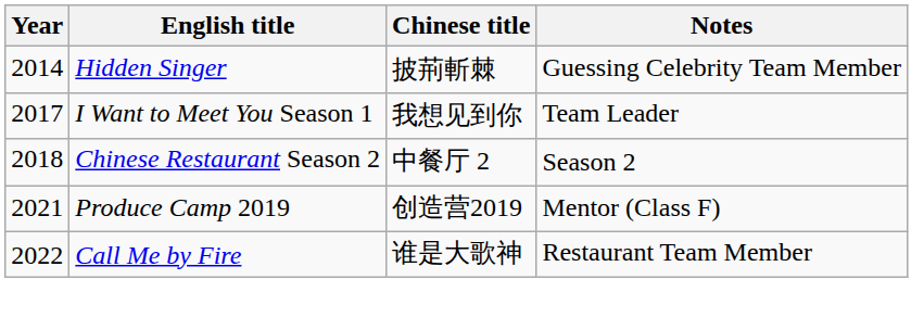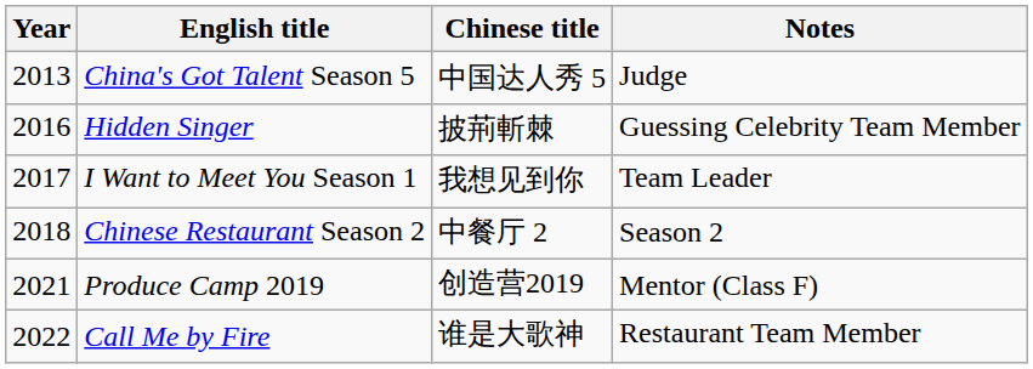 <table class="wikitable">
 <tr>
 <th>Year</th>
 <th>English title</th>
 <th>Chinese title</th>
 <th>Notes</th>
 </tr>
 <tr>
-<td align="left" valign="top">2014</td>
+<td align="left" valign="top">2013</td>
+<td align="left" valign="top"><em><a href='#'>China's Got Talent</a></em> Season 5</td>
+<td align="left" valign="top">中国达人秀 5</td>
+<td align="left" valign="top">Judge</td>
+</tr>
+<tr>
+<td align="left" valign="top">2016</td>
 <td align="left" valign="top"><em><a href='#'>Hidden Singer</a></em></td>
 <td>披荊斬棘</td>
 <td align="left" valign="top">Guessing Celebrity Team Member</td>
 </tr>
 <tr>
 <td align="left" valign="top">2017</td>
 <td align="left" valign="top"><em>I Want to Meet You</em> Season 1</td>
 <td align="left" valign="top">我想见到你</td>
 <td align="left" valign="top">Team Leader</td>
 </tr>
 <tr>
 <td align="left" valign="top">2018</td>
 <td align="left" valign="top"><em><a href='#'>Chinese Restaurant</a></em> Season 2</td>
 <td align="left" valign="top">中餐厅 2</td>
 <td>Season 2</td>
 </tr>
 <tr>
 <td>2021</td>
 <td><em>Produce Camp</em> 2019</td>
 <td>创造营2019</td>
 <td>Mentor (Class F)</td>
 </tr>
 <tr>
 <td>2022</td>
 <td><em><a href='#'>Call Me by Fire</a></em></td>
 <td align="left" valign="top">谁是大歌神</td>
 <td align="left" valign="top">Restaurant Team Member</td>
 </tr>
 </table>
